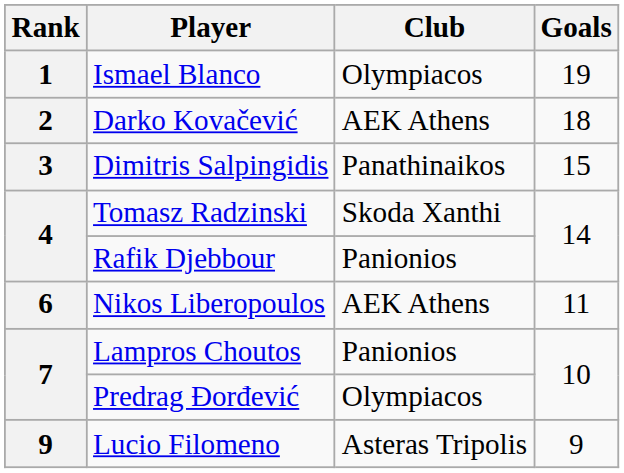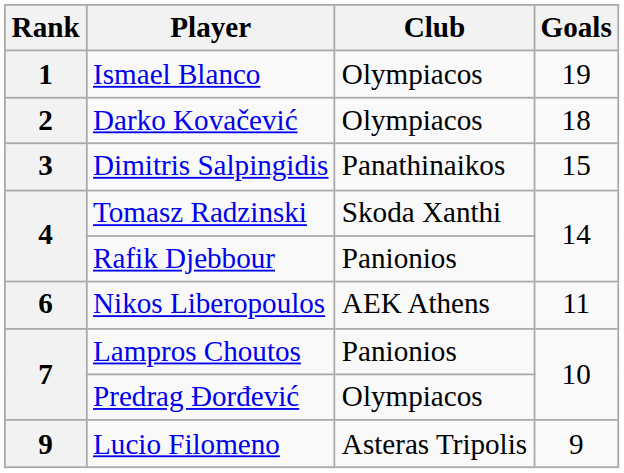 <table class="wikitable" style="text-align:center">
 <tr>
 <th>Rank</th>
 <th>Player</th>
 <th>Club</th>
 <th>Goals</th>
 </tr>
 <tr>
 <th>1</th>
 <td align="left"> <a href='#'>Ismael Blanco</a></td>
 <td align="left">Olympiacos</td>
 <td>19</td>
 </tr>
 <tr>
 <th>2</th>
 <td align="left"> <a href='#'>Darko Kovačević</a></td>
-<td align="left">AEK Athens</td>
+<td align="left">Olympiacos</td>
 <td>18</td>
 </tr>
 <tr>
 <th>3</th>
 <td align="left"> <a href='#'>Dimitris Salpingidis</a></td>
 <td align="left">Panathinaikos</td>
 <td>15</td>
 </tr>
 <tr>
 <th rowspan="2">4</th>
 <td align="left"> <a href='#'>Tomasz Radzinski</a></td>
 <td align="left">Skoda Xanthi</td>
 <td rowspan="2">14</td>
 </tr>
 <tr>
 <td align="left"> <a href='#'>Rafik Djebbour</a></td>
 <td align="left">Panionios</td>
 </tr>
 <tr>
 <th>6</th>
 <td align="left"> <a href='#'>Nikos Liberopoulos</a></td>
 <td align="left">AEK Athens</td>
 <td>11</td>
 </tr>
 <tr>
 <th rowspan="2">7</th>
 <td align="left"> <a href='#'>Lampros Choutos</a></td>
 <td align="left">Panionios</td>
 <td rowspan="2">10</td>
 </tr>
 <tr>
 <td align="left"> <a href='#'>Predrag Đorđević</a></td>
 <td align="left">Olympiacos</td>
 </tr>
 <tr>
 <th>9</th>
 <td align="left"> <a href='#'>Lucio Filomeno</a></td>
 <td align="left">Asteras Tripolis</td>
 <td>9</td>
 </tr>
 </table>
